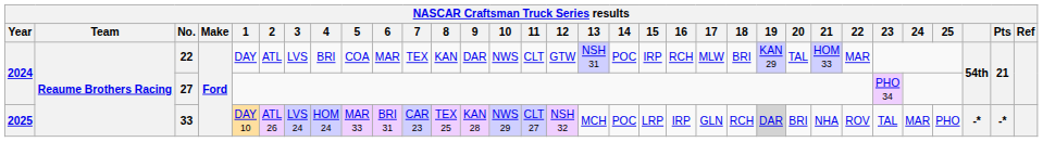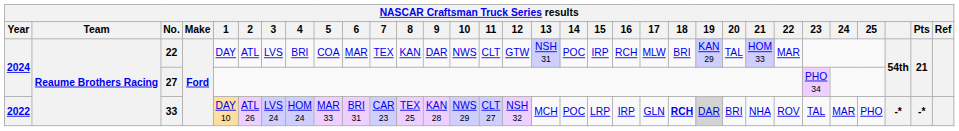 <table class="wikitable" style="text-align:center; font-size:75%">
 <tr>
 <th colspan=32><a href='#'>NASCAR Craftsman Truck Series</a> results</th>
 </tr>
 <tr>
 <th>Year</th>
 <th>Team</th>
 <th>No.</th>
 <th>Make</th>
 <th>1</th>
 <th>2</th>
 <th>3</th>
 <th>4</th>
 <th>5</th>
 <th>6</th>
 <th>7</th>
 <th>8</th>
 <th>9</th>
 <th>10</th>
 <th>11</th>
 <th>12</th>
 <th>13</th>
 <th>14</th>
 <th>15</th>
 <th>16</th>
 <th>17</th>
 <th>18</th>
 <th>19</th>
 <th>20</th>
 <th>21</th>
 <th>22</th>
 <th>23</th>
 <th>24</th>
 <th>25</th>
 <th></th>
 <th>Pts</th>
 <th>Ref</th>
 </tr>
 <tr>
 <th rowspan=2><a href='#'>2024</a></th>
 <th rowspan=3><a href='#'>Reaume Brothers Racing</a></th>
 <th>22</th>
 <th rowspan=3><a href='#'>Ford</a></th>
 <td><a href='#'>DAY</a></td>
 <td><a href='#'>ATL</a></td>
 <td><a href='#'>LVS</a></td>
 <td><a href='#'>BRI</a></td>
 <td><a href='#'>COA</a></td>
 <td><a href='#'>MAR</a></td>
 <td><a href='#'>TEX</a></td>
 <td><a href='#'>KAN</a></td>
 <td><a href='#'>DAR</a></td>
 <td><a href='#'>NWS</a></td>
 <td><a href='#'>CLT</a></td>
 <td><a href='#'>GTW</a></td>
 <td style="background:#CFCFFF;"><a href='#'>NSH</a><br><small>31</small></td>
 <td><a href='#'>POC</a></td>
 <td><a href='#'>IRP</a></td>
 <td><a href='#'>RCH</a></td>
 <td><a href='#'>MLW</a></td>
 <td><a href='#'>BRI</a></td>
 <td style="background:#CFCFFF;"><a href='#'>KAN</a><br><small>29</small></td>
 <td><a href='#'>TAL</a></td>
 <td style="background:#CFCFFF;"><a href='#'>HOM</a><br><small>33</small></td>
 <td><a href='#'>MAR</a></td>
 <td colspan=3></td>
 <th rowspan=2>54th</th>
 <th rowspan=2>21</th>
 <th rowspan=2></th>
 </tr>
 <tr>
 <th>27</th>
 <td colspan=22></td>
 <td style="background:#EFCFFF;"><a href='#'>PHO</a><br><small>34</small></td>
 <td colspan=2></td>
 </tr>
 <tr>
-<th><a href='#'>2025</a></th>
+<th><a href='#'>2022</a></th>
 <th>33</th>
 <td style="background:#FFDF9F;"><a href='#'>DAY</a><br><small>10</small></td>
 <td style="background:#EFCFFF;"><a href='#'>ATL</a><br><small>26</small></td>
 <td style="background:#CFCFFF;"><a href='#'>LVS</a><br><small>24</small></td>
 <td style="background:#CFCFFF;"><a href='#'>HOM</a><br><small>24</small></td>
 <td style="background:#EFCFFF;"><a href='#'>MAR</a><br><small>33</small></td>
 <td style="background:#EFCFFF;"><a href='#'>BRI</a><br><small>31</small></td>
 <td style="background:#CFCFFF;"><a href='#'>CAR</a><br><small>23</small></td>
 <td style="background:#EFCFFF;"><a href='#'>TEX</a><br><small>25</small></td>
 <td style="background:#EFCFFF;"><a href='#'>KAN</a><br><small>28</small></td>
 <td style="background:#CFCFFF;"><a href='#'>NWS</a><br><small>29</small></td>
 <td style="background:#CFCFFF;"><a href='#'>CLT</a><br><small>27</small></td>
 <td style="background:#EFCFFF;"><a href='#'>NSH</a><br><small>32</small></td>
 <td><a href='#'>MCH</a></td>
 <td><a href='#'>POC</a></td>
 <td><a href='#'>LRP</a></td>
 <td><a href='#'>IRP</a></td>
 <td><a href='#'>GLN</a></td>
-<td><a href='#'>RCH</a></td>
+<td><strong><a href='#'>RCH</a></strong></td>
 <td style="background: lightgrey;"><a href='#'>DAR</a></td>
 <td><a href='#'>BRI</a></td>
 <td><a href='#'>NHA</a></td>
 <td><a href='#'>ROV</a></td>
 <td><a href='#'>TAL</a></td>
 <td><a href='#'>MAR</a></td>
 <td><a href='#'>PHO</a></td>
 <th>-*</th>
 <th>-*</th>
 <th></th>
 </tr>
 </table>
